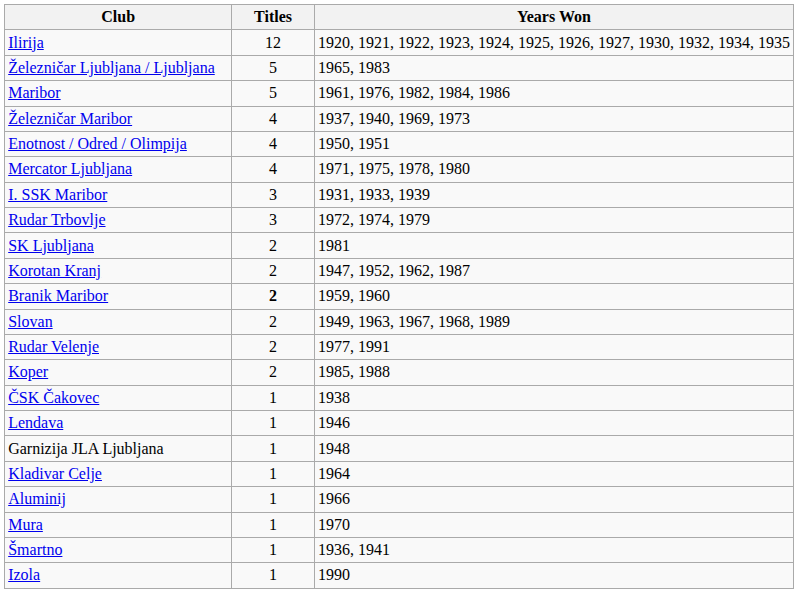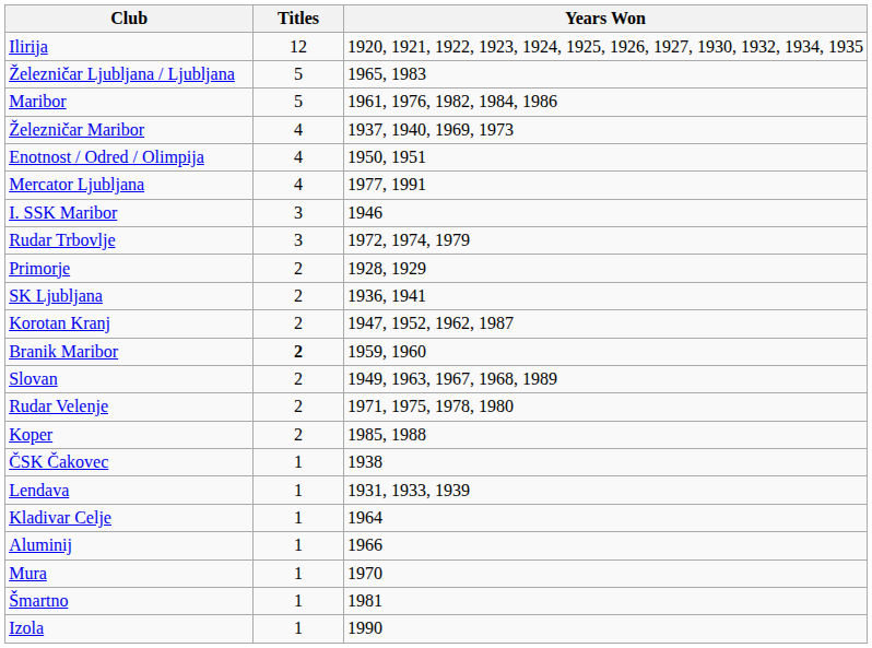 <table class="wikitable sortable">
 <tr>
 <th width=220>Club</th>
 <th width=75>Titles</th>
 <th>Years Won</th>
 </tr>
 <tr>
 <td><a href='#'>Ilirija</a></td>
 <td align=center>12</td>
 <td>1920, 1921, 1922, 1923, 1924, 1925, 1926, 1927, 1930, 1932, 1934, 1935</td>
 </tr>
 <tr>
 <td><a href='#'>Železničar Ljubljana / Ljubljana</a></td>
 <td align=center>5</td>
 <td>1965, 1983</td>
 </tr>
 <tr>
 <td><a href='#'>Maribor</a></td>
 <td align=center>5</td>
 <td>1961, 1976, 1982, 1984, 1986</td>
 </tr>
 <tr>
 <td><a href='#'>Železničar Maribor</a></td>
 <td align=center>4</td>
 <td>1937, 1940, 1969, 1973</td>
 </tr>
 <tr>
 <td><a href='#'>Enotnost / Odred / Olimpija</a></td>
 <td align=center>4</td>
 <td>1950, 1951</td>
 </tr>
 <tr>
 <td><a href='#'>Mercator Ljubljana</a></td>
 <td align=center>4</td>
-<td>1971, 1975, 1978, 1980</td>
+<td>1977, 1991</td>
 </tr>
 <tr>
 <td><a href='#'>I. SSK Maribor</a></td>
 <td align=center>3</td>
-<td>1931, 1933, 1939</td>
+<td>1946</td>
 </tr>
 <tr>
 <td><a href='#'>Rudar Trbovlje</a></td>
 <td align=center>3</td>
 <td>1972, 1974, 1979</td>
 </tr>
 <tr>
+<td><a href='#'>Primorje</a></td>
+<td align=center>2</td>
+<td>1928, 1929</td>
+</tr>
+<tr>
 <td><a href='#'>SK Ljubljana</a></td>
 <td align=center>2</td>
-<td>1981</td>
+<td>1936, 1941</td>
 </tr>
 <tr>
 <td><a href='#'>Korotan Kranj</a></td>
 <td align=center>2</td>
 <td>1947, 1952, 1962, 1987</td>
 </tr>
 <tr>
 <td><a href='#'>Branik Maribor</a></td>
 <td align=center><strong>2</strong></td>
 <td>1959, 1960</td>
 </tr>
 <tr>
 <td><a href='#'>Slovan</a></td>
 <td align=center>2</td>
 <td>1949, 1963, 1967, 1968, 1989</td>
 </tr>
 <tr>
 <td><a href='#'>Rudar Velenje</a></td>
 <td align=center>2</td>
-<td>1977, 1991</td>
+<td>1971, 1975, 1978, 1980</td>
 </tr>
 <tr>
 <td><a href='#'>Koper</a></td>
 <td align=center>2</td>
 <td>1985, 1988</td>
 </tr>
 <tr>
 <td><a href='#'>ČSK Čakovec</a></td>
 <td align=center>1</td>
 <td>1938</td>
 </tr>
 <tr>
 <td><a href='#'>Lendava</a></td>
 <td align=center>1</td>
-<td>1946</td>
-</tr>
-<tr>
-<td>Garnizija JLA Ljubljana</td>
-<td align=center>1</td>
-<td>1948</td>
+<td>1931, 1933, 1939</td>
 </tr>
 <tr>
 <td><a href='#'>Kladivar Celje</a></td>
 <td align=center>1</td>
 <td>1964</td>
 </tr>
 <tr>
 <td><a href='#'>Aluminij</a></td>
 <td align=center>1</td>
 <td>1966</td>
 </tr>
 <tr>
 <td><a href='#'>Mura</a></td>
 <td align=center>1</td>
 <td>1970</td>
 </tr>
 <tr>
 <td><a href='#'>Šmartno</a></td>
 <td align=center>1</td>
-<td>1936, 1941</td>
+<td>1981</td>
 </tr>
 <tr>
 <td><a href='#'>Izola</a></td>
 <td align=center>1</td>
 <td>1990</td>
 </tr>
 <tr>
 </tr>
 </table>
